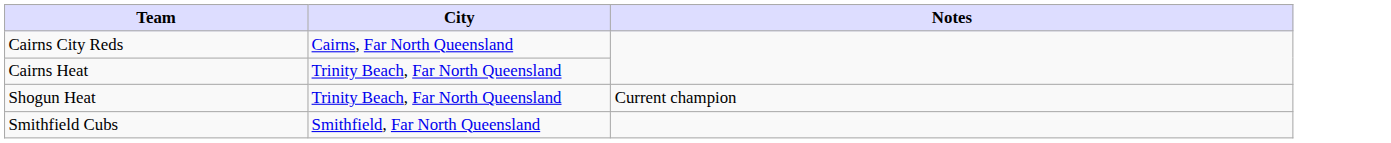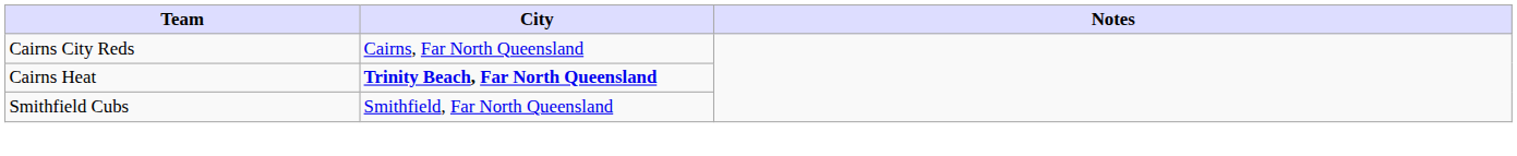 <table class="wikitable">
 <tr>
 <th style="background:#ddf; width:20%;">Team</th>
 <th style="background:#ddf; width:20%;">City</th>
 <th style="background:#ddf; width:45%;">Notes</th>
 </tr>
 <tr>
 <td>Cairns City Reds</td>
 <td><a href='#'>Cairns</a>, <a href='#'>Far North Queensland</a></td>
 </tr>
 <tr>
 <td>Cairns Heat</td>
-<td><a href='#'>Trinity Beach</a>, <a href='#'>Far North Queensland</a></td>
-</tr>
-<tr>
-<td>Shogun Heat</td>
-<td><a href='#'>Trinity Beach</a>, <a href='#'>Far North Queensland</a></td>
-<td>Current champion</td>
+<td><strong><a href='#'>Trinity Beach</a>, <a href='#'>Far North Queensland</a></strong></td>
 </tr>
 <tr>
 <td>Smithfield Cubs</td>
 <td><a href='#'>Smithfield</a>, <a href='#'>Far North Queensland</a></td>
 </tr>
 </table>
